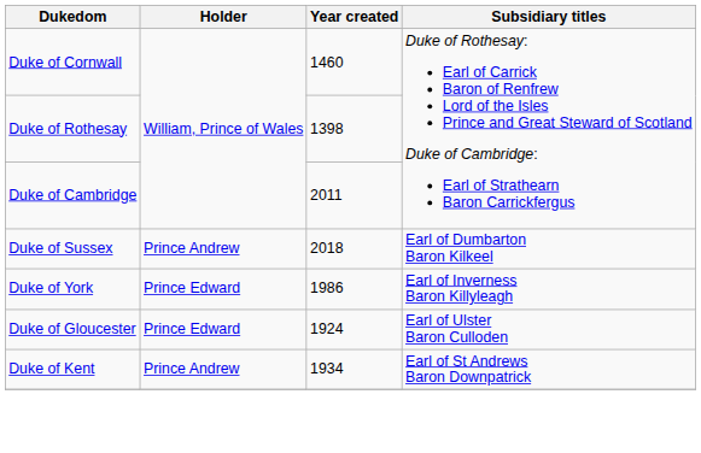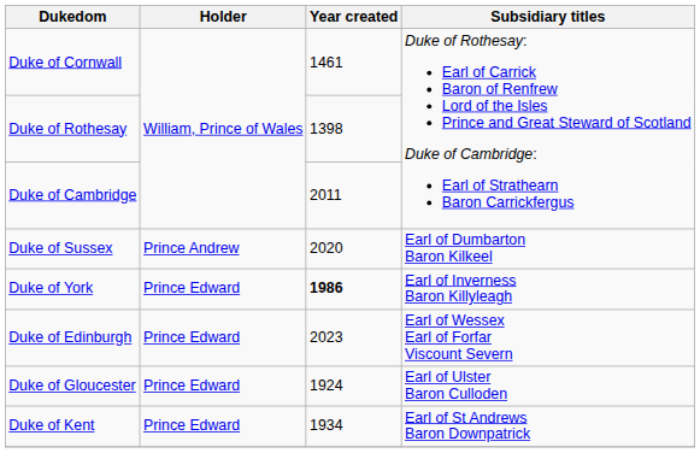 <table class="wikitable">
 <tr>
 <th>Dukedom</th>
 <th>Holder</th>
 <th>Year created</th>
 <th>Subsidiary titles</th>
 </tr>
 <tr>
 <td><a href='#'>Duke of Cornwall</a></td>
 <td rowspan="3"><a href='#'>William, Prince of Wales</a></td>
-<td>1460</td>
+<td>1461</td>
 <td rowspan="3"><em>Duke of Rothesay</em>:<br><ul><li><a href='#'>Earl of Carrick</a></li><li><a href='#'>Baron of Renfrew</a></li><li><a href='#'>Lord of the Isles</a></li><li><a href='#'>Prince and Great Steward of Scotland</a></li></ul><em>Duke of Cambridge</em>:<ul><li><a href='#'>Earl of Strathearn</a></li><li><a href='#'>Baron Carrickfergus</a></li></ul></td>
 </tr>
 <tr>
 <td><a href='#'>Duke of Rothesay</a></td>
 <td>1398</td>
 </tr>
 <tr>
 <td><a href='#'>Duke of Cambridge</a></td>
 <td>2011</td>
 </tr>
 <tr>
 <td><a href='#'>Duke of Sussex</a></td>
 <td><a href='#'>Prince Andrew</a></td>
-<td>2018</td>
+<td>2020</td>
 <td><a href='#'>Earl of Dumbarton</a><br><a href='#'>Baron Kilkeel</a></td>
 </tr>
 <tr>
 <td><a href='#'>Duke of York</a></td>
 <td><a href='#'>Prince Edward</a></td>
-<td>1986</td>
+<td><strong>1986</strong></td>
 <td><a href='#'>Earl of Inverness</a><br><a href='#'>Baron Killyleagh</a></td>
+</tr>
+<tr>
+<td><a href='#'>Duke of Edinburgh</a></td>
+<td><a href='#'>Prince Edward</a></td>
+<td>2023</td>
+<td><a href='#'>Earl of Wessex</a><br><a href='#'>Earl of Forfar</a><br><a href='#'>Viscount Severn</a></td>
 </tr>
 <tr>
 <td><a href='#'>Duke of Gloucester</a></td>
 <td><a href='#'>Prince Edward</a></td>
 <td>1924</td>
 <td><a href='#'>Earl of Ulster</a><br><a href='#'>Baron Culloden</a></td>
 </tr>
 <tr>
 <td><a href='#'>Duke of Kent</a></td>
-<td><a href='#'>Prince Andrew</a></td>
+<td><a href='#'>Prince Edward</a></td>
 <td>1934</td>
 <td><a href='#'>Earl of St Andrews</a><br><a href='#'>Baron Downpatrick</a></td>
 </tr>
 <tr>
 </tr>
 </table>
